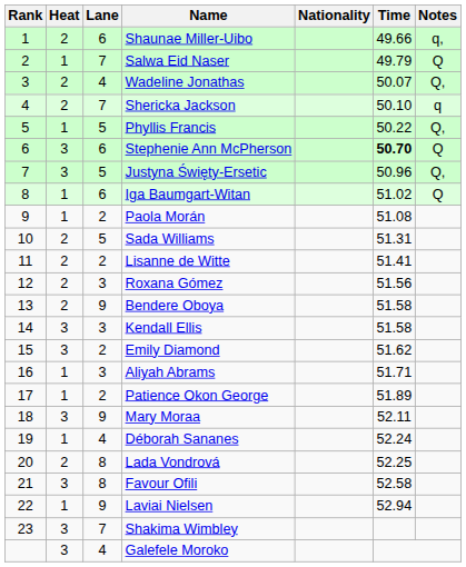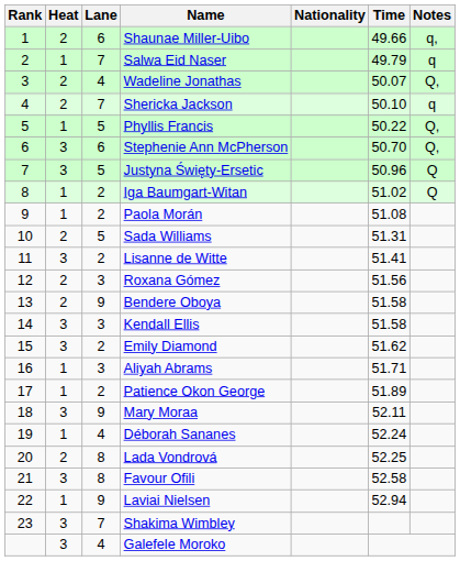 <table class="wikitable sortable" style="text-align:center">
 <tr>
 <th>Rank</th>
 <th>Heat</th>
 <th>Lane</th>
 <th>Name</th>
 <th>Nationality</th>
 <th>Time</th>
 <th>Notes</th>
 </tr>
 <tr bgcolor=ccffcc>
 <td>1</td>
 <td>2</td>
 <td>6</td>
 <td align=left><a href='#'>Shaunae Miller-Uibo</a></td>
 <td align=left></td>
 <td>49.66</td>
 <td>q, </td>
 </tr>
 <tr bgcolor=ccffcc>
 <td>2</td>
 <td>1</td>
 <td>7</td>
 <td align=left><a href='#'>Salwa Eid Naser</a></td>
 <td align=left></td>
 <td>49.79</td>
-<td>Q</td>
+<td>q</td>
 </tr>
 <tr bgcolor=ccffcc>
 <td>3</td>
 <td>2</td>
 <td>4</td>
 <td align=left><a href='#'>Wadeline Jonathas</a></td>
 <td align=left></td>
 <td>50.07</td>
 <td>Q, </td>
 </tr>
 <tr bgcolor=ddffdd>
 <td>4</td>
 <td>2</td>
 <td>7</td>
 <td align=left><a href='#'>Shericka Jackson</a></td>
 <td align=left></td>
 <td>50.10</td>
 <td>q</td>
 </tr>
 <tr bgcolor=ccffcc>
 <td>5</td>
 <td>1</td>
 <td>5</td>
 <td align=left><a href='#'>Phyllis Francis</a></td>
 <td align=left></td>
 <td>50.22</td>
 <td>Q, </td>
 </tr>
 <tr bgcolor=ccffcc>
 <td>6</td>
 <td>3</td>
 <td>6</td>
 <td align=left><a href='#'>Stephenie Ann McPherson</a></td>
 <td align=left></td>
-<td><strong>50.70</strong></td>
-<td>Q</td>
+<td>50.70</td>
+<td>Q, </td>
 </tr>
 <tr bgcolor=ccffcc>
 <td>7</td>
 <td>3</td>
 <td>5</td>
 <td align=left><a href='#'>Justyna Święty-Ersetic</a></td>
 <td align=left></td>
 <td>50.96</td>
-<td>Q, </td>
+<td>Q</td>
 </tr>
 <tr bgcolor=ddffdd>
 <td>8</td>
 <td>1</td>
-<td>6</td>
+<td>2</td>
 <td align=left><a href='#'>Iga Baumgart-Witan</a></td>
 <td align=left></td>
 <td>51.02</td>
 <td>Q</td>
 </tr>
 <tr>
 <td>9</td>
 <td>1</td>
 <td>2</td>
 <td align=left><a href='#'>Paola Morán</a></td>
 <td align=left></td>
 <td>51.08</td>
 <td></td>
 </tr>
 <tr>
 <td>10</td>
 <td>2</td>
 <td>5</td>
 <td align=left><a href='#'>Sada Williams</a></td>
 <td align=left></td>
 <td>51.31</td>
 <td></td>
 </tr>
 <tr>
 <td>11</td>
-<td>2</td>
+<td>3</td>
 <td>2</td>
 <td align=left><a href='#'>Lisanne de Witte</a></td>
 <td align=left></td>
 <td>51.41</td>
 <td></td>
 </tr>
 <tr>
 <td>12</td>
 <td>2</td>
 <td>3</td>
 <td align=left><a href='#'>Roxana Gómez</a></td>
 <td align=left></td>
 <td>51.56</td>
 <td></td>
 </tr>
 <tr>
 <td>13</td>
 <td>2</td>
 <td>9</td>
 <td align=left><a href='#'>Bendere Oboya</a></td>
 <td align=left></td>
 <td>51.58</td>
 <td></td>
 </tr>
 <tr>
 <td>14</td>
 <td>3</td>
 <td>3</td>
 <td align=left><a href='#'>Kendall Ellis</a></td>
 <td align=left></td>
 <td>51.58</td>
 <td></td>
 </tr>
 <tr>
 <td>15</td>
 <td>3</td>
 <td>2</td>
 <td align=left><a href='#'>Emily Diamond</a></td>
 <td align=left></td>
 <td>51.62</td>
 <td></td>
 </tr>
 <tr>
 <td>16</td>
 <td>1</td>
 <td>3</td>
 <td align=left><a href='#'>Aliyah Abrams</a></td>
 <td align=left></td>
 <td>51.71</td>
 <td></td>
 </tr>
 <tr>
 <td>17</td>
 <td>1</td>
 <td>2</td>
 <td align=left><a href='#'>Patience Okon George</a></td>
 <td align=left></td>
 <td>51.89</td>
 <td></td>
 </tr>
 <tr>
 <td>18</td>
 <td>3</td>
 <td>9</td>
 <td align=left><a href='#'>Mary Moraa</a></td>
 <td align=left></td>
 <td>52.11</td>
 <td></td>
 </tr>
 <tr>
 <td>19</td>
 <td>1</td>
 <td>4</td>
 <td align=left><a href='#'>Déborah Sananes</a></td>
 <td align=left></td>
 <td>52.24</td>
 <td></td>
 </tr>
 <tr>
 <td>20</td>
 <td>2</td>
 <td>8</td>
 <td align=left><a href='#'>Lada Vondrová</a></td>
 <td align=left></td>
 <td>52.25</td>
 <td></td>
 </tr>
 <tr>
 <td>21</td>
 <td>3</td>
 <td>8</td>
 <td align=left><a href='#'>Favour Ofili</a></td>
 <td align=left></td>
 <td>52.58</td>
 <td></td>
 </tr>
 <tr>
 <td>22</td>
 <td>1</td>
 <td>9</td>
 <td align=left><a href='#'>Laviai Nielsen</a></td>
 <td align=left></td>
 <td>52.94</td>
 <td></td>
 </tr>
 <tr>
 <td>23</td>
 <td>3</td>
 <td>7</td>
 <td align=left><a href='#'>Shakima Wimbley</a></td>
 <td align=left></td>
 <td></td>
 <td></td>
 </tr>
 <tr>
 <td></td>
 <td>3</td>
 <td>4</td>
 <td align=left><a href='#'>Galefele Moroko</a></td>
 <td align=left></td>
 <td colspan=2></td>
 </tr>
 </table>
